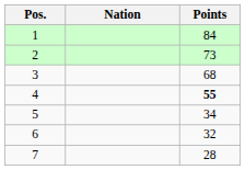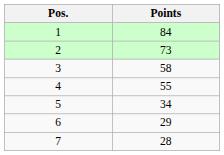 <table class="wikitable gauche" cellspacing="1" style="width:300px;">
 <tr style="background:#efefef; text-align:center;">
 <th style="width:70px;">Pos.</th>
-<th>Nation</th>
 <th style="width:70px;">Points</th>
 </tr>
 <tr style="vertical-align:top; text-align:center; background:#ccffcc;">
 <td>1</td>
-<td style="text-align:left;"></td>
 <td>84</td>
 </tr>
 <tr style="vertical-align:top; text-align:center; background:#ccffcc;">
 <td>2</td>
-<td style="text-align:left;"></td>
 <td>73</td>
 </tr>
 <tr style="vertical-align:top; text-align:center;">
 <td>3</td>
-<td style="text-align:left;"></td>
-<td>68</td>
+<td>58</td>
 </tr>
 <tr style="vertical-align:top; text-align:center;">
 <td>4</td>
-<td style="text-align:left;"></td>
-<td><strong>55</strong></td>
+<td>55</td>
 </tr>
 <tr style="vertical-align:top; text-align:center;">
 <td>5</td>
-<td style="text-align:left;"></td>
 <td>34</td>
 </tr>
 <tr style="vertical-align:top; text-align:center;">
 <td>6</td>
-<td style="text-align:left;"></td>
-<td>32</td>
+<td>29</td>
 </tr>
 <tr style="vertical-align:top; text-align:center;">
 <td>7</td>
-<td style="text-align:left;"></td>
 <td>28</td>
 </tr>
 </table>
